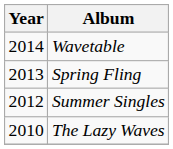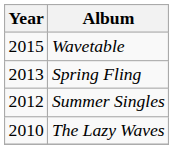 <table class="wikitable">
 <tr>
 <th align'"center">Year</th>
 <th align="center">Album</th>
 </tr>
 <tr>
-<td align="center">2014</td>
+<td align="center">2015</td>
 <td align="left"><em>Wavetable</em></td>
 </tr>
 <tr>
 <td align="center">2013</td>
 <td align="left"><em>Spring Fling</em></td>
 </tr>
 <tr>
 <td align="center">2012</td>
 <td align="left"><em>Summer Singles</em></td>
 </tr>
 <tr>
 <td align="center">2010</td>
 <td align="left"><em>The Lazy Waves</em></td>
 </tr>
 <tr>
 </tr>
 </table>
